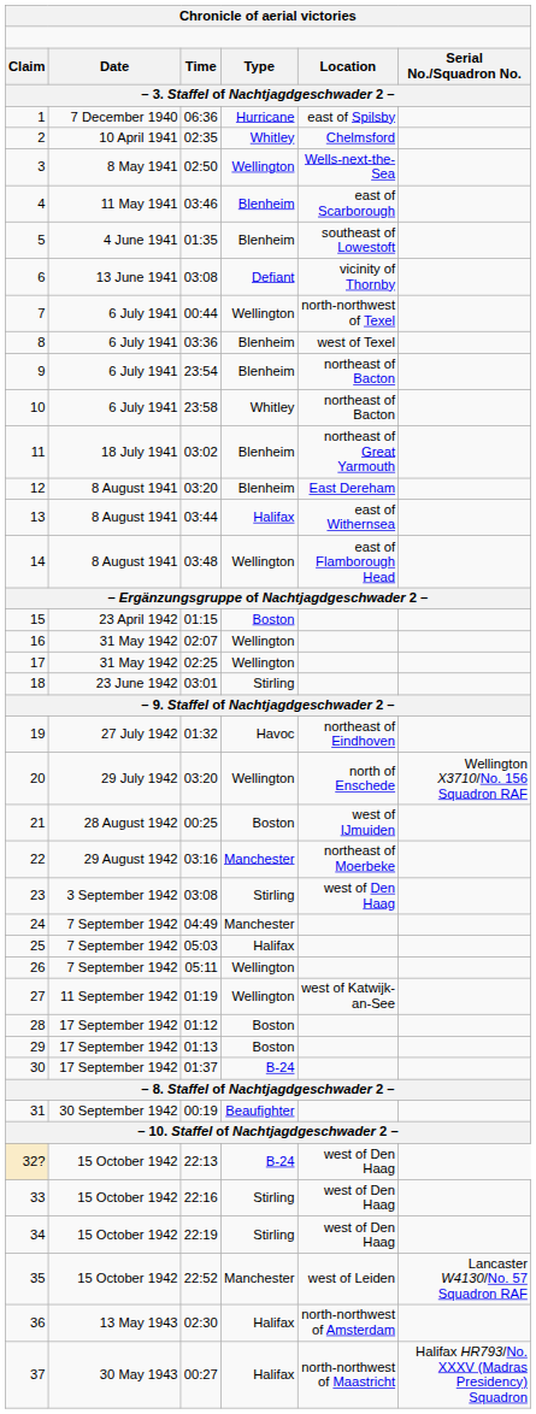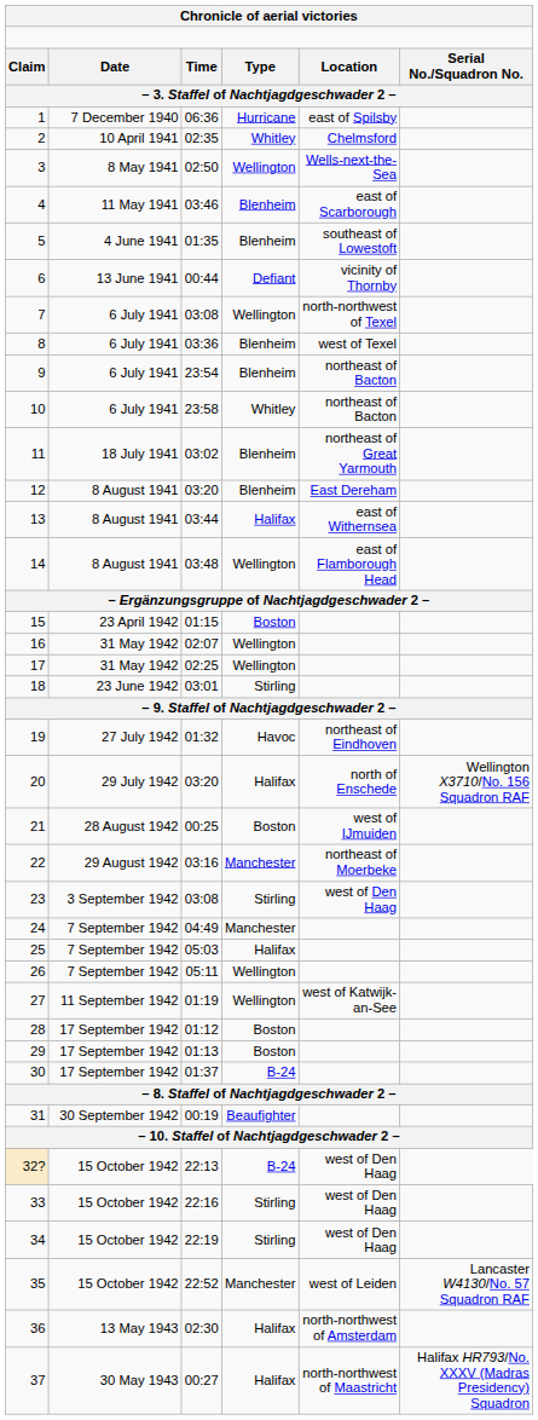 <table class="wikitable plainrowheaders collapsible" style="margin-left: auto; margin-right: auto; border: none; text-align:right; width: 100%;">
 <tr>
 <th colspan="6">Chronicle of aerial victories</th>
 </tr>
 <tr>
 <td colspan="6" style="text-align: left;"><br></td>
 </tr>
 <tr>
 <th scope="col">Claim</th>
 <th scope="col" style="width:150px">Date</th>
 <th scope="col">Time</th>
 <th scope="col">Type</th>
 <th scope="col">Location</th>
 <th scope="col">Serial No./Squadron No.</th>
 </tr>
 <tr>
 <th colspan="6">– 3. <em>Staffel</em> of <em>Nachtjagdgeschwader</em> 2 –</th>
 </tr>
 <tr>
 <td>1</td>
 <td>7 December 1940</td>
 <td>06:36</td>
 <td><a href='#'>Hurricane</a></td>
 <td> east of <a href='#'>Spilsby</a></td>
 <td></td>
 </tr>
 <tr>
 <td>2</td>
 <td>10 April 1941</td>
 <td>02:35</td>
 <td><a href='#'>Whitley</a></td>
 <td><a href='#'>Chelmsford</a></td>
 <td></td>
 </tr>
 <tr>
 <td>3</td>
 <td>8 May 1941</td>
 <td>02:50</td>
 <td><a href='#'>Wellington</a></td>
 <td><a href='#'>Wells-next-the-Sea</a></td>
 <td></td>
 </tr>
 <tr>
 <td>4</td>
 <td>11 May 1941</td>
 <td>03:46</td>
 <td><a href='#'>Blenheim</a></td>
 <td> east of <a href='#'>Scarborough</a></td>
 <td></td>
 </tr>
 <tr>
 <td>5</td>
 <td>4 June 1941</td>
 <td>01:35</td>
 <td>Blenheim</td>
 <td> southeast of <a href='#'>Lowestoft</a></td>
 <td></td>
 </tr>
 <tr>
 <td>6</td>
 <td>13 June 1941</td>
-<td>03:08</td>
+<td>00:44</td>
 <td><a href='#'>Defiant</a></td>
 <td>vicinity of <a href='#'>Thornby</a></td>
 <td></td>
 </tr>
 <tr>
 <td>7</td>
 <td>6 July 1941</td>
-<td>00:44</td>
+<td>03:08</td>
 <td>Wellington</td>
 <td> north-northwest of <a href='#'>Texel</a></td>
 <td></td>
 </tr>
 <tr>
 <td>8</td>
 <td>6 July 1941</td>
 <td>03:36</td>
 <td>Blenheim</td>
 <td> west of Texel</td>
 <td></td>
 </tr>
 <tr>
 <td>9</td>
 <td>6 July 1941</td>
 <td>23:54</td>
 <td>Blenheim</td>
 <td> northeast of <a href='#'>Bacton</a></td>
 <td></td>
 </tr>
 <tr>
 <td>10</td>
 <td>6 July 1941</td>
 <td>23:58</td>
 <td>Whitley</td>
 <td> northeast of Bacton</td>
 <td></td>
 </tr>
 <tr>
 <td>11</td>
 <td>18 July 1941</td>
 <td>03:02</td>
 <td>Blenheim</td>
 <td> northeast of <a href='#'>Great Yarmouth</a></td>
 <td></td>
 </tr>
 <tr>
 <td>12</td>
 <td>8 August 1941</td>
 <td>03:20</td>
 <td>Blenheim</td>
 <td><a href='#'>East Dereham</a></td>
 <td></td>
 </tr>
 <tr>
 <td>13</td>
 <td>8 August 1941</td>
 <td>03:44</td>
 <td><a href='#'>Halifax</a></td>
 <td> east of <a href='#'>Withernsea</a></td>
 <td></td>
 </tr>
 <tr>
 <td>14</td>
 <td>8 August 1941</td>
 <td>03:48</td>
 <td>Wellington</td>
 <td> east of <a href='#'>Flamborough Head</a></td>
 <td></td>
 </tr>
 <tr>
 <th colspan="6">– <em>Ergänzungsgruppe</em> of <em>Nachtjagdgeschwader</em> 2 –</th>
 </tr>
 <tr>
 <td>15</td>
 <td>23 April 1942</td>
 <td>01:15</td>
 <td><a href='#'>Boston</a></td>
 <td></td>
 <td></td>
 </tr>
 <tr>
 <td>16</td>
 <td>31 May 1942</td>
 <td>02:07</td>
 <td>Wellington</td>
 <td></td>
 <td></td>
 </tr>
 <tr>
 <td>17</td>
 <td>31 May 1942</td>
 <td>02:25</td>
 <td>Wellington</td>
 <td></td>
 <td></td>
 </tr>
 <tr>
 <td>18</td>
 <td>23 June 1942</td>
 <td>03:01</td>
 <td>Stirling</td>
 <td></td>
 <td></td>
 </tr>
 <tr>
 <th colspan="6">– 9. <em>Staffel</em> of <em>Nachtjagdgeschwader</em> 2 –</th>
 </tr>
 <tr>
 <td>19</td>
 <td>27 July 1942</td>
 <td>01:32</td>
 <td>Havoc</td>
 <td> northeast of <a href='#'>Eindhoven</a></td>
 <td></td>
 </tr>
 <tr>
 <td>20</td>
 <td>29 July 1942</td>
 <td>03:20</td>
-<td>Wellington</td>
+<td>Halifax</td>
 <td> north of <a href='#'>Enschede</a></td>
 <td>Wellington <em>X3710</em>/<a href='#'>No. 156 Squadron RAF</a></td>
 </tr>
 <tr>
 <td>21</td>
 <td>28 August 1942</td>
 <td>00:25</td>
 <td>Boston</td>
 <td> west of <a href='#'>IJmuiden</a></td>
 <td></td>
 </tr>
 <tr>
 <td>22</td>
 <td>29 August 1942</td>
 <td>03:16</td>
 <td><a href='#'>Manchester</a></td>
 <td>northeast of <a href='#'>Moerbeke</a></td>
 <td></td>
 </tr>
 <tr>
 <td>23</td>
 <td>3 September 1942</td>
 <td>03:08</td>
 <td>Stirling</td>
 <td> west of <a href='#'>Den Haag</a></td>
 <td></td>
 </tr>
 <tr>
 <td>24</td>
 <td>7 September 1942</td>
 <td>04:49</td>
 <td>Manchester</td>
 <td></td>
 <td></td>
 </tr>
 <tr>
 <td>25</td>
 <td>7 September 1942</td>
 <td>05:03</td>
 <td>Halifax</td>
 <td></td>
 <td></td>
 </tr>
 <tr>
 <td>26</td>
 <td>7 September 1942</td>
 <td>05:11</td>
 <td>Wellington</td>
 <td></td>
 <td></td>
 </tr>
 <tr>
 <td>27</td>
 <td>11 September 1942</td>
 <td>01:19</td>
 <td>Wellington</td>
 <td> west of Katwijk-an-See</td>
 <td></td>
 </tr>
 <tr>
 <td>28</td>
 <td>17 September 1942</td>
 <td>01:12</td>
 <td>Boston</td>
 <td></td>
 <td></td>
 </tr>
 <tr>
 <td>29</td>
 <td>17 September 1942</td>
 <td>01:13</td>
 <td>Boston</td>
 <td></td>
 <td></td>
 </tr>
 <tr>
 <td>30</td>
 <td>17 September 1942</td>
 <td>01:37</td>
 <td><a href='#'>B-24</a></td>
 <td></td>
 <td></td>
 </tr>
 <tr>
 <th colspan="6">– 8. <em>Staffel</em> of <em>Nachtjagdgeschwader</em> 2 –</th>
 </tr>
 <tr>
 <td>31</td>
 <td>30 September 1942</td>
 <td>00:19</td>
 <td><a href='#'>Beaufighter</a></td>
 <td></td>
 <td></td>
 </tr>
 <tr>
 <th colspan="6">– 10. <em>Staffel</em> of <em>Nachtjagdgeschwader</em> 2 –</th>
 </tr>
 <tr>
 <td style="background:#faecc8">32?</td>
 <td>15 October 1942</td>
 <td>22:13</td>
 <td><a href='#'>B-24</a></td>
 <td> west of Den Haag</td>
 </tr>
 <tr>
 <td>33</td>
 <td>15 October 1942</td>
 <td>22:16</td>
 <td>Stirling</td>
 <td> west of Den Haag</td>
 <td></td>
 </tr>
 <tr>
 <td>34</td>
 <td>15 October 1942</td>
 <td>22:19</td>
 <td>Stirling</td>
 <td> west of Den Haag</td>
 <td></td>
 </tr>
 <tr>
 <td>35</td>
 <td>15 October 1942</td>
 <td>22:52</td>
 <td>Manchester</td>
 <td> west of Leiden</td>
 <td>Lancaster <em>W4130</em>/<a href='#'>No. 57 Squadron RAF</a></td>
 </tr>
 <tr>
 <td>36</td>
 <td>13 May 1943</td>
 <td>02:30</td>
 <td>Halifax</td>
 <td> north-northwest of <a href='#'>Amsterdam</a></td>
 <td></td>
 </tr>
 <tr>
 <td>37</td>
 <td>30 May 1943</td>
 <td>00:27</td>
 <td>Halifax</td>
 <td> north-northwest of <a href='#'>Maastricht</a></td>
 <td>Halifax <em>HR793</em>/<a href='#'>No. XXXV (Madras Presidency) Squadron</a></td>
 </tr>
 </table>
